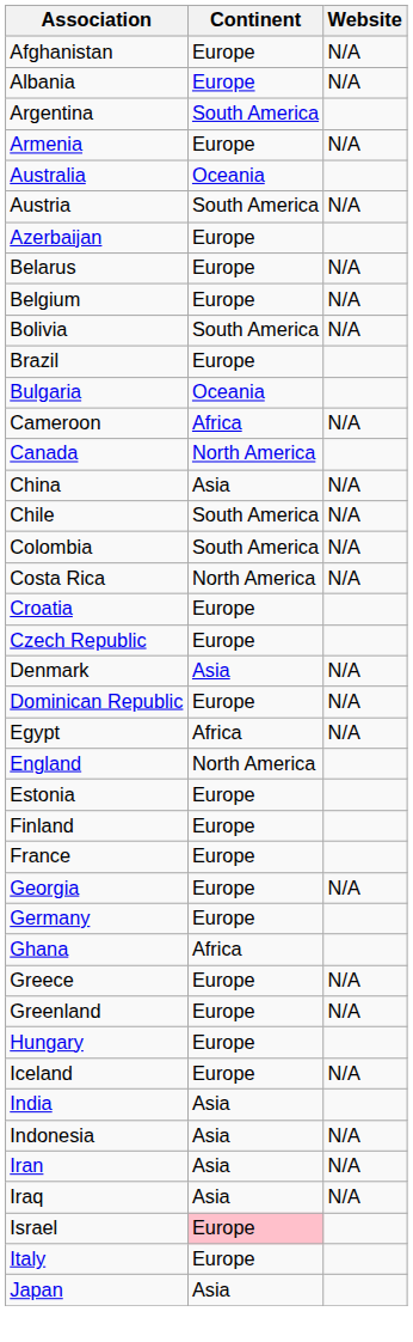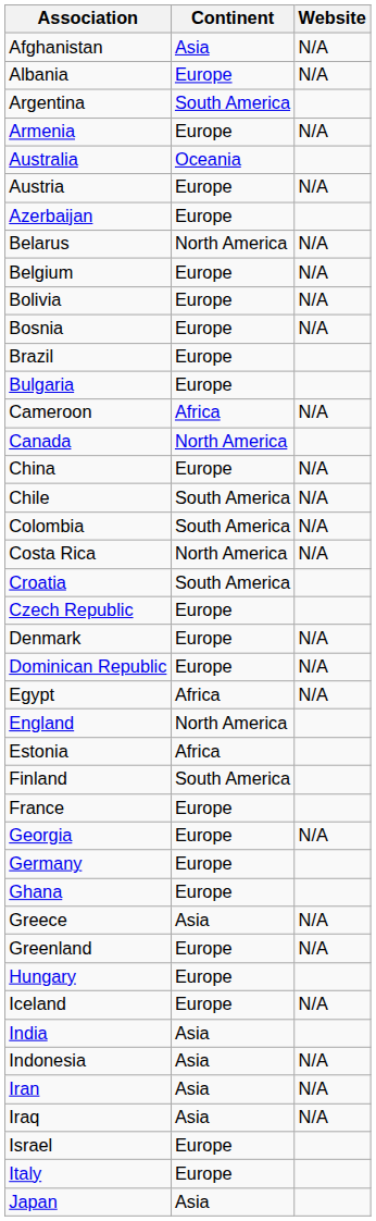 <table class="wikitable sortable">
 <tr>
 <th>Association</th>
 <th>Continent</th>
 <th>Website</th>
 </tr>
 <tr>
 <td> Afghanistan</td>
-<td>Europe</td>
+<td><a href='#'>Asia</a></td>
 <td>N/A</td>
 </tr>
 <tr>
 <td> Albania</td>
 <td><a href='#'>Europe</a></td>
 <td>N/A</td>
 </tr>
 <tr>
 <td> Argentina</td>
 <td><a href='#'>South America</a></td>
 <td></td>
 </tr>
 <tr>
 <td> <a href='#'>Armenia</a></td>
 <td>Europe</td>
 <td>N/A</td>
 </tr>
 <tr>
 <td> <a href='#'>Australia</a></td>
 <td><a href='#'>Oceania</a></td>
 <td></td>
 </tr>
 <tr>
 <td> Austria</td>
-<td>South America</td>
+<td>Europe</td>
 <td>N/A</td>
 </tr>
 <tr>
 <td> <a href='#'>Azerbaijan</a></td>
 <td>Europe</td>
 <td></td>
 </tr>
 <tr>
 <td> Belarus</td>
-<td>Europe</td>
+<td>North America</td>
 <td>N/A</td>
 </tr>
 <tr>
 <td> Belgium</td>
 <td>Europe</td>
 <td>N/A</td>
 </tr>
 <tr>
 <td> Bolivia</td>
-<td>South America</td>
+<td>Europe</td>
+<td>N/A</td>
+</tr>
+<tr>
+<td> Bosnia</td>
+<td>Europe</td>
 <td>N/A</td>
 </tr>
 <tr>
 <td> Brazil</td>
 <td>Europe</td>
 <td></td>
 </tr>
 <tr>
 <td> <a href='#'>Bulgaria</a></td>
-<td><a href='#'>Oceania</a></td>
+<td>Europe</td>
 <td></td>
 </tr>
 <tr>
 <td> Cameroon</td>
 <td><a href='#'>Africa</a></td>
 <td>N/A</td>
 </tr>
 <tr>
 <td> <a href='#'>Canada</a></td>
 <td><a href='#'>North America</a></td>
 <td></td>
 </tr>
 <tr>
 <td> China</td>
-<td>Asia</td>
+<td>Europe</td>
 <td>N/A</td>
 </tr>
 <tr>
 <td> Chile</td>
 <td>South America</td>
 <td>N/A</td>
 </tr>
 <tr>
 <td> Colombia</td>
 <td>South America</td>
 <td>N/A</td>
 </tr>
 <tr>
 <td> Costa Rica</td>
 <td>North America</td>
 <td>N/A</td>
 </tr>
 <tr>
 <td> <a href='#'>Croatia</a></td>
-<td>Europe</td>
+<td>South America</td>
 <td></td>
 </tr>
 <tr>
 <td> <a href='#'>Czech Republic</a></td>
 <td>Europe</td>
 <td></td>
 </tr>
 <tr>
 <td> Denmark</td>
-<td><a href='#'>Asia</a></td>
+<td>Europe</td>
 <td>N/A</td>
 </tr>
 <tr>
 <td> <a href='#'>Dominican Republic</a></td>
 <td>Europe</td>
 <td>N/A</td>
 </tr>
 <tr>
 <td> Egypt</td>
 <td>Africa</td>
 <td>N/A</td>
 </tr>
 <tr>
 <td> <a href='#'>England</a></td>
 <td>North America</td>
 <td></td>
 </tr>
 <tr>
 <td> Estonia</td>
-<td>Europe</td>
+<td>Africa</td>
 <td></td>
 </tr>
 <tr>
 <td> Finland</td>
-<td>Europe</td>
+<td>South America</td>
 <td></td>
 </tr>
 <tr>
 <td> France</td>
 <td>Europe</td>
 <td></td>
 </tr>
 <tr>
 <td> <a href='#'>Georgia</a></td>
 <td>Europe</td>
 <td>N/A</td>
 </tr>
 <tr>
 <td> <a href='#'>Germany</a></td>
 <td>Europe</td>
 <td></td>
 </tr>
 <tr>
 <td> <a href='#'>Ghana</a></td>
-<td>Africa</td>
+<td>Europe</td>
 <td></td>
 </tr>
 <tr>
 <td> Greece</td>
-<td>Europe</td>
+<td>Asia</td>
 <td>N/A</td>
 </tr>
 <tr>
 <td> Greenland</td>
 <td>Europe</td>
 <td>N/A</td>
 </tr>
 <tr>
 <td> <a href='#'>Hungary</a></td>
 <td>Europe</td>
 <td></td>
 </tr>
 <tr>
 <td> Iceland</td>
 <td>Europe</td>
 <td>N/A</td>
 </tr>
 <tr>
 <td> <a href='#'>India</a></td>
 <td>Asia</td>
 <td></td>
 </tr>
 <tr>
 <td> Indonesia</td>
 <td>Asia</td>
 <td>N/A</td>
 </tr>
 <tr>
 <td> <a href='#'>Iran</a></td>
 <td>Asia</td>
 <td>N/A</td>
 </tr>
 <tr>
 <td> Iraq</td>
 <td>Asia</td>
 <td>N/A</td>
 </tr>
 <tr>
 <td> Israel</td>
-<td style="background: pink;">Europe</td>
+<td>Europe</td>
 <td></td>
 </tr>
 <tr>
 <td> <a href='#'>Italy</a></td>
 <td>Europe</td>
 <td></td>
 </tr>
 <tr>
 <td> <a href='#'>Japan</a></td>
 <td>Asia</td>
 <td></td>
 </tr>
 </table>
